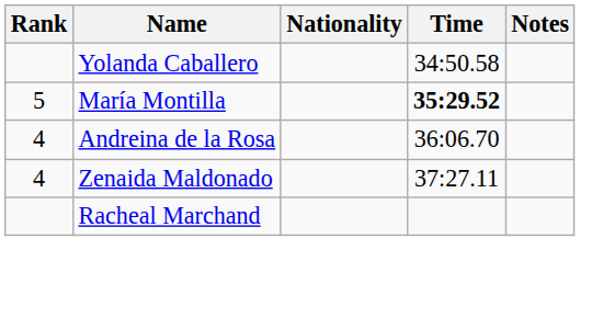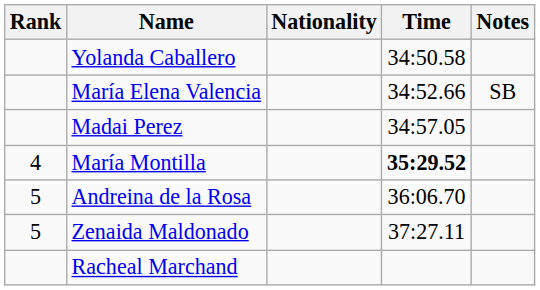 <table class="wikitable sortable" style="text-align:center">
 <tr>
 <th>Rank</th>
 <th>Name</th>
 <th>Nationality</th>
 <th>Time</th>
 <th>Notes</th>
 </tr>
 <tr>
 <td></td>
 <td align=left><a href='#'>Yolanda Caballero</a></td>
 <td align=left></td>
 <td>34:50.58</td>
 <td></td>
 </tr>
 <tr>
-<td>5</td>
+<td></td>
+<td align=left><a href='#'>María Elena Valencia</a></td>
+<td align=left></td>
+<td>34:52.66</td>
+<td>SB</td>
+</tr>
+<tr>
+<td></td>
+<td align=left><a href='#'>Madai Perez</a></td>
+<td align=left></td>
+<td>34:57.05</td>
+<td></td>
+</tr>
+<tr>
+<td>4</td>
 <td align=left><a href='#'>María Montilla</a></td>
 <td align=left></td>
 <td><strong>35:29.52</strong></td>
 <td></td>
 </tr>
 <tr>
-<td>4</td>
+<td>5</td>
 <td align=left><a href='#'>Andreina de la Rosa</a></td>
 <td align=left></td>
 <td>36:06.70</td>
 <td></td>
 </tr>
 <tr>
-<td>4</td>
+<td>5</td>
 <td align=left><a href='#'>Zenaida Maldonado</a></td>
 <td align=left></td>
 <td>37:27.11</td>
 <td></td>
 </tr>
 <tr>
 <td></td>
 <td align=left><a href='#'>Racheal Marchand</a></td>
 <td align=left></td>
 <td></td>
 <td></td>
 </tr>
 </table>
